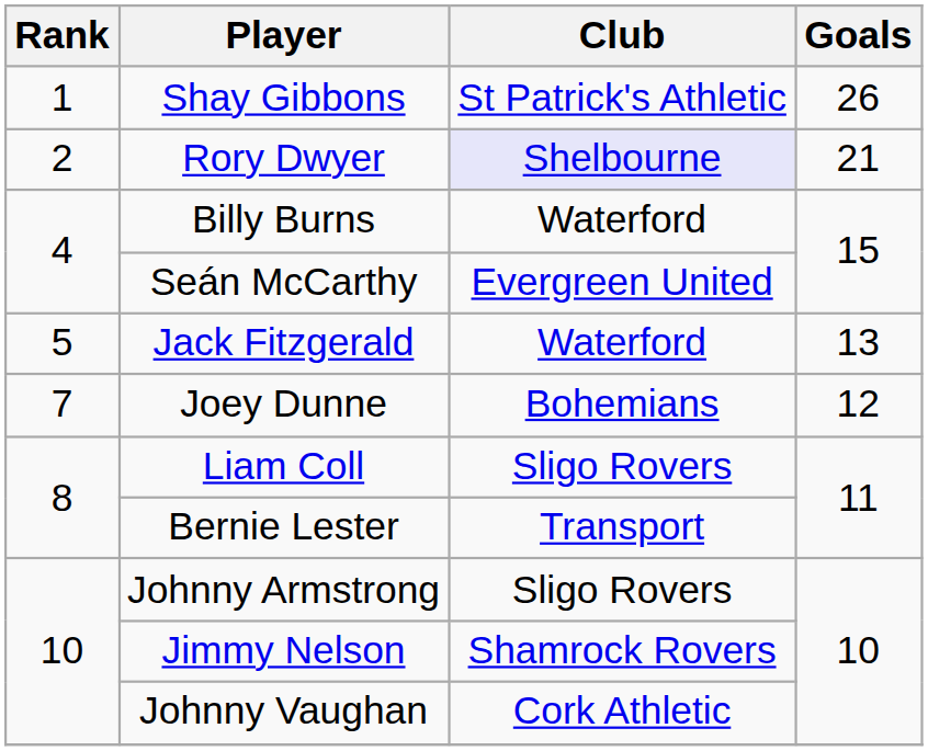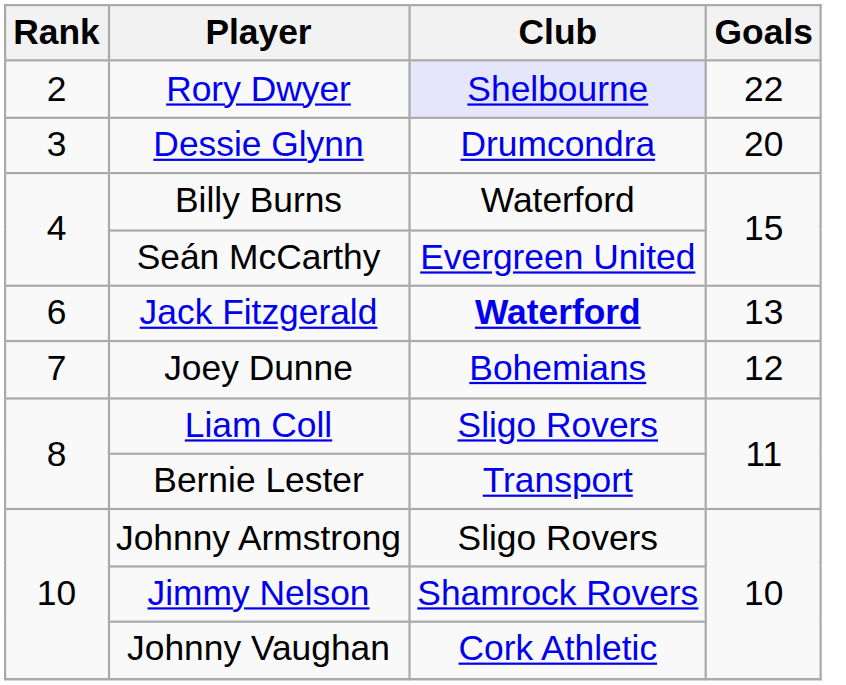 <table class="wikitable" style="text-align:center">
 <tr>
 <th>Rank</th>
 <th>Player</th>
 <th>Club</th>
 <th>Goals</th>
 </tr>
 <tr>
-<td>1</td>
-<td> <a href='#'>Shay Gibbons</a></td>
-<td><a href='#'>St Patrick's Athletic</a></td>
-<td>26</td>
-</tr>
-<tr>
 <td>2</td>
 <td> <a href='#'>Rory Dwyer</a></td>
 <td style="background: lavender;"><a href='#'>Shelbourne</a></td>
-<td>21</td>
+<td>22</td>
+</tr>
+<tr>
+<td>3</td>
+<td> <a href='#'>Dessie Glynn</a></td>
+<td><a href='#'>Drumcondra</a></td>
+<td>20</td>
 </tr>
 <tr>
 <td rowspan="2">4</td>
 <td> Billy Burns</td>
 <td>Waterford</td>
 <td rowspan="2">15</td>
 </tr>
 <tr>
 <td> Seán McCarthy</td>
 <td><a href='#'>Evergreen United</a></td>
 </tr>
 <tr>
-<td>5</td>
+<td>6</td>
 <td> <a href='#'>Jack Fitzgerald</a></td>
-<td><a href='#'>Waterford</a></td>
+<td><strong><a href='#'>Waterford</a></strong></td>
 <td>13</td>
 </tr>
 <tr>
 <td>7</td>
 <td> Joey Dunne</td>
 <td><a href='#'>Bohemians</a></td>
 <td>12</td>
 </tr>
 <tr>
 <td rowspan="2">8</td>
 <td> <a href='#'>Liam Coll</a></td>
 <td><a href='#'>Sligo Rovers</a></td>
 <td rowspan="2">11</td>
 </tr>
 <tr>
 <td> Bernie Lester</td>
 <td><a href='#'>Transport</a></td>
 </tr>
 <tr>
 <td rowspan="3">10</td>
 <td> Johnny Armstrong</td>
 <td>Sligo Rovers</td>
 <td rowspan="3">10</td>
 </tr>
 <tr>
 <td> <a href='#'>Jimmy Nelson</a></td>
 <td><a href='#'>Shamrock Rovers</a></td>
 </tr>
 <tr>
 <td> Johnny Vaughan</td>
 <td><a href='#'>Cork Athletic</a></td>
 </tr>
 <tr>
 </tr>
 </table>
